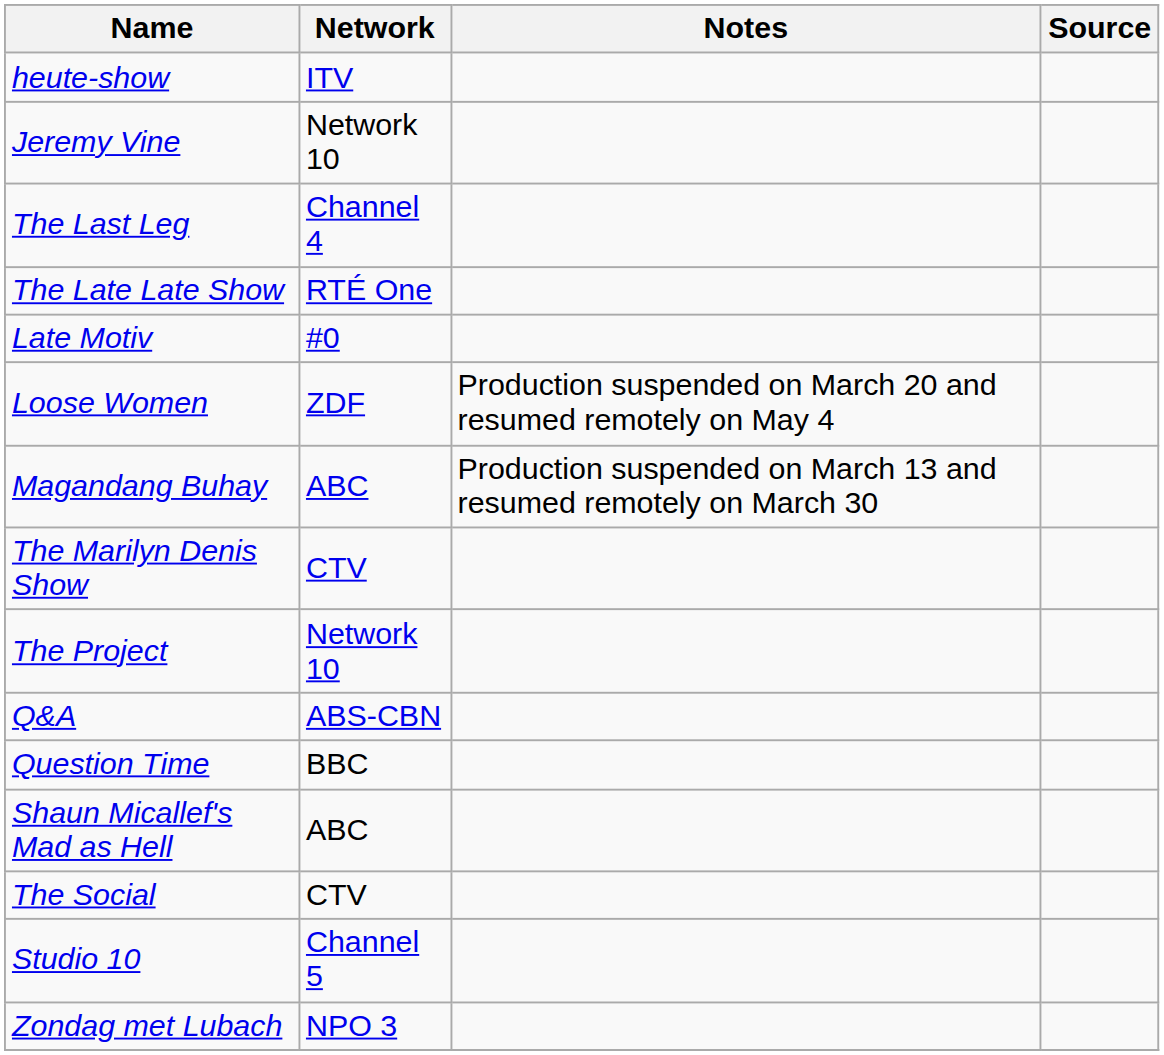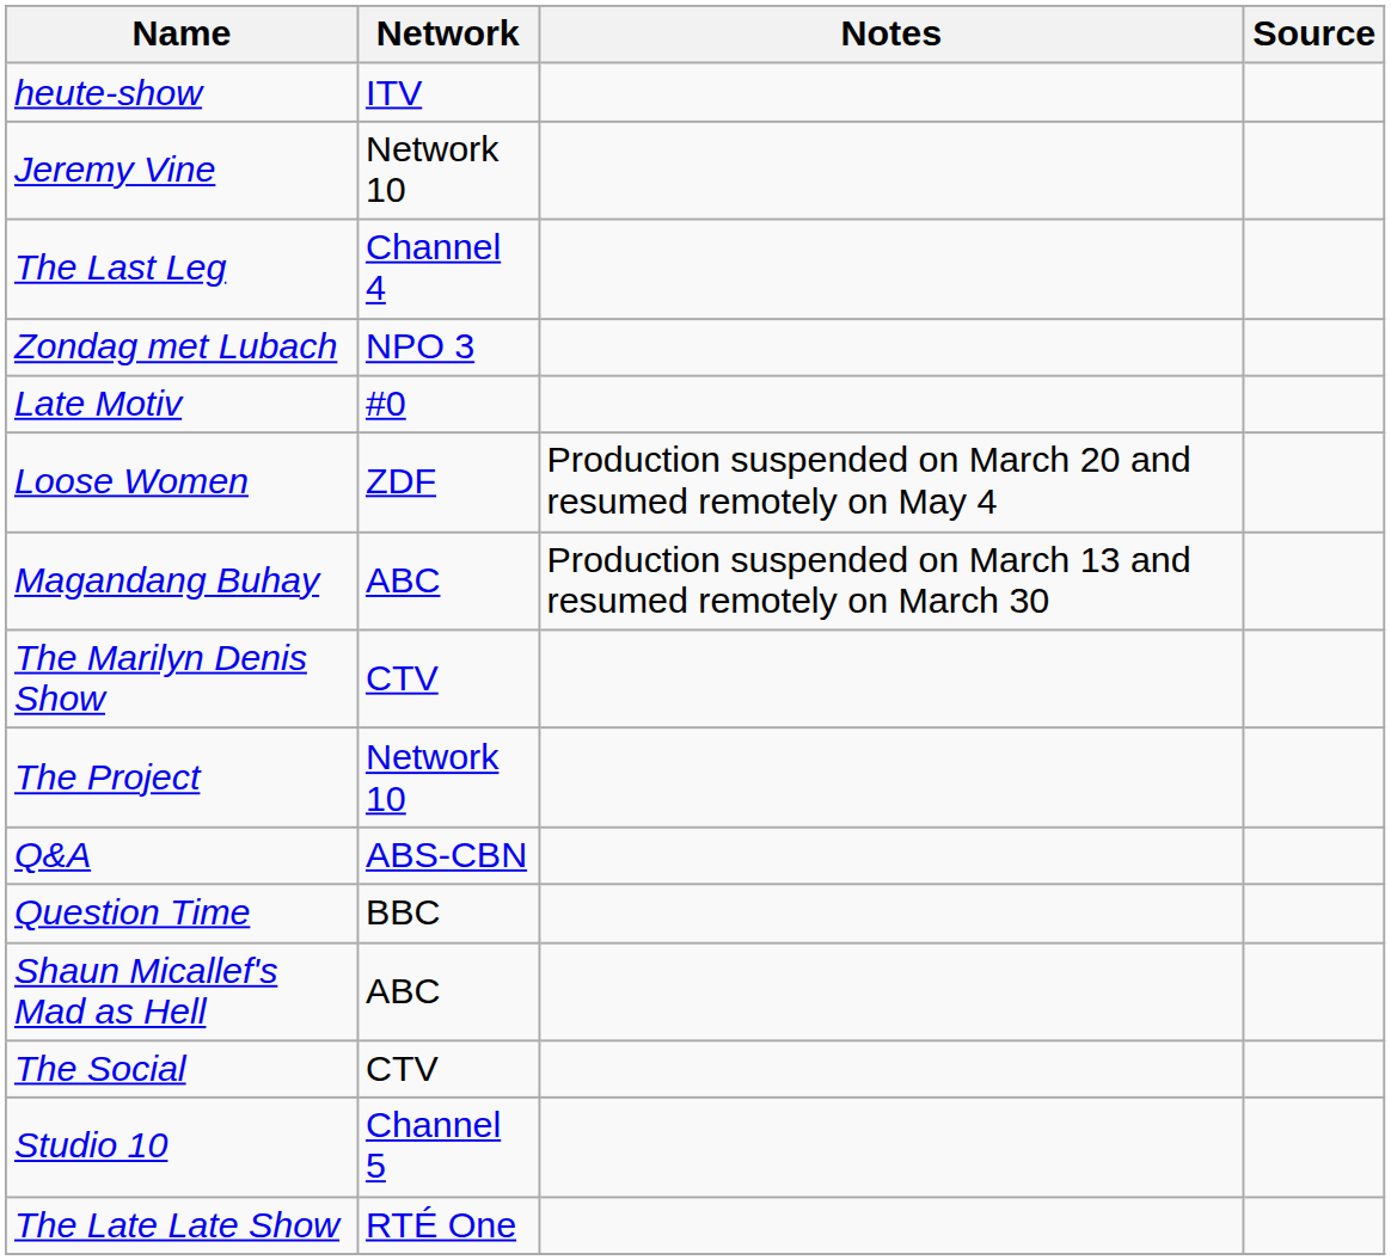 <table class="wikitable sortable">
 <tr>
 <th>Name</th>
 <th>Network</th>
 <th>Notes</th>
 <th>Source</th>
 </tr>
 <tr>
 <td><em><a href='#'>heute-show</a></em></td>
 <td><a href='#'>ITV</a></td>
 <td></td>
 <td></td>
 </tr>
 <tr>
 <td><em><a href='#'>Jeremy Vine</a></em></td>
 <td>Network 10</td>
 <td></td>
 <td></td>
 </tr>
 <tr>
 <td><em><a href='#'>The Last Leg</a></em></td>
 <td><a href='#'>Channel 4</a></td>
 <td></td>
 <td></td>
 </tr>
 <tr>
-<td><em><a href='#'>The Late Late Show</a></em></td>
-<td><a href='#'>RTÉ One</a></td>
+<td><em><a href='#'>Zondag met Lubach</a></em></td>
+<td><a href='#'>NPO 3</a></td>
 <td></td>
 <td></td>
 </tr>
 <tr>
 <td><em><a href='#'>Late Motiv</a></em></td>
 <td><a href='#'>#0</a></td>
 <td></td>
 <td></td>
 </tr>
 <tr>
 <td><em><a href='#'>Loose Women</a></em></td>
 <td><a href='#'>ZDF</a></td>
 <td>Production suspended on March 20 and resumed remotely on May 4</td>
 <td></td>
 </tr>
 <tr>
 <td><em><a href='#'>Magandang Buhay</a></em></td>
 <td><a href='#'>ABC</a></td>
 <td>Production suspended on March 13 and resumed remotely on March 30</td>
 <td></td>
 </tr>
 <tr>
 <td><em><a href='#'>The Marilyn Denis Show</a></em></td>
 <td><a href='#'>CTV</a></td>
 <td></td>
 <td></td>
 </tr>
 <tr>
 <td><em><a href='#'>The Project</a></em></td>
 <td><a href='#'>Network 10</a></td>
 <td></td>
 <td></td>
 </tr>
 <tr>
 <td><em><a href='#'>Q&A</a></em></td>
 <td><a href='#'>ABS-CBN</a></td>
 <td></td>
 <td></td>
 </tr>
 <tr>
 <td><a href='#'><em>Question Time</em></a></td>
 <td>BBC</td>
 <td></td>
 <td></td>
 </tr>
 <tr>
 <td><em><a href='#'>Shaun Micallef's Mad as Hell</a></em></td>
 <td>ABC</td>
 <td></td>
 <td></td>
 </tr>
 <tr>
 <td><em><a href='#'>The Social</a></em></td>
 <td>CTV</td>
 <td></td>
 <td></td>
 </tr>
 <tr>
 <td><em><a href='#'>Studio 10</a></em></td>
 <td><a href='#'>Channel 5</a></td>
 <td></td>
 <td></td>
 </tr>
 <tr>
-<td><em><a href='#'>Zondag met Lubach</a></em></td>
-<td><a href='#'>NPO 3</a></td>
+<td><em><a href='#'>The Late Late Show</a></em></td>
+<td><a href='#'>RTÉ One</a></td>
 <td></td>
 <td></td>
 </tr>
 <tr>
 </tr>
 </table>
